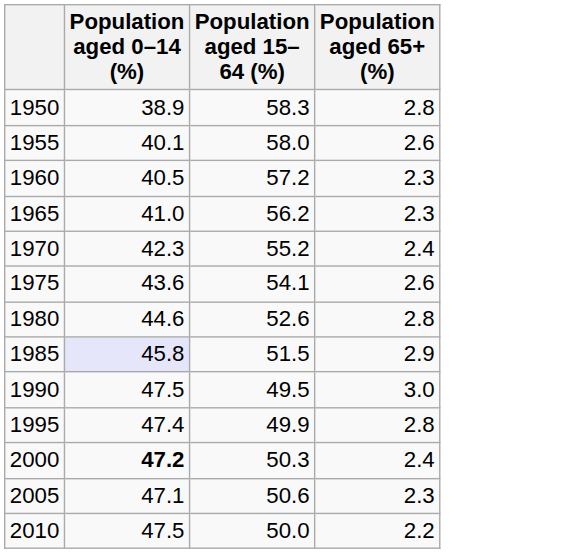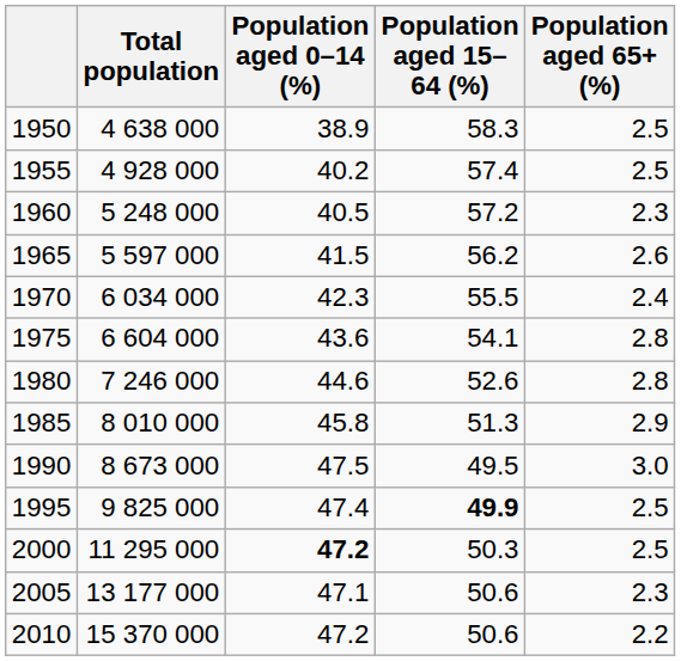 <table class="wikitable" style="text-align: right;">
 <tr>
 <th></th>
+<th width="80">Total population</th>
 <th width="80">Population aged 0–14 (%)</th>
 <th width="80">Population aged 15–64 (%)</th>
 <th width="80">Population aged 65+ (%)</th>
 </tr>
 <tr>
 <td>1950</td>
+<td>4 638 000</td>
 <td>38.9</td>
 <td>58.3</td>
-<td>2.8</td>
+<td>2.5</td>
 </tr>
 <tr>
 <td>1955</td>
-<td>40.1</td>
-<td>58.0</td>
-<td>2.6</td>
+<td>4 928 000</td>
+<td>40.2</td>
+<td>57.4</td>
+<td>2.5</td>
 </tr>
 <tr>
 <td>1960</td>
+<td>5 248 000</td>
 <td>40.5</td>
 <td>57.2</td>
 <td>2.3</td>
 </tr>
 <tr>
 <td>1965</td>
-<td>41.0</td>
+<td>5 597 000</td>
+<td>41.5</td>
 <td>56.2</td>
-<td>2.3</td>
+<td>2.6</td>
 </tr>
 <tr>
 <td>1970</td>
+<td>6 034 000</td>
 <td>42.3</td>
-<td>55.2</td>
+<td>55.5</td>
 <td>2.4</td>
 </tr>
 <tr>
 <td>1975</td>
+<td>6 604 000</td>
 <td>43.6</td>
 <td>54.1</td>
-<td>2.6</td>
+<td>2.8</td>
 </tr>
 <tr>
 <td>1980</td>
+<td>7 246 000</td>
 <td>44.6</td>
 <td>52.6</td>
 <td>2.8</td>
 </tr>
 <tr>
 <td>1985</td>
-<td style="background: lavender;">45.8</td>
-<td>51.5</td>
+<td>8 010 000</td>
+<td>45.8</td>
+<td>51.3</td>
 <td>2.9</td>
 </tr>
 <tr>
 <td>1990</td>
+<td>8 673 000</td>
 <td>47.5</td>
 <td>49.5</td>
 <td>3.0</td>
 </tr>
 <tr>
 <td>1995</td>
+<td>9 825 000</td>
 <td>47.4</td>
-<td>49.9</td>
-<td>2.8</td>
+<td><strong>49.9</strong></td>
+<td>2.5</td>
 </tr>
 <tr>
 <td>2000</td>
+<td>11 295 000</td>
 <td><strong>47.2</strong></td>
 <td>50.3</td>
-<td>2.4</td>
+<td>2.5</td>
 </tr>
 <tr>
 <td>2005</td>
+<td>13 177 000</td>
 <td>47.1</td>
 <td>50.6</td>
 <td>2.3</td>
 </tr>
 <tr>
 <td>2010</td>
-<td>47.5</td>
-<td>50.0</td>
+<td>15 370 000</td>
+<td>47.2</td>
+<td>50.6</td>
 <td>2.2</td>
 </tr>
 </table>
